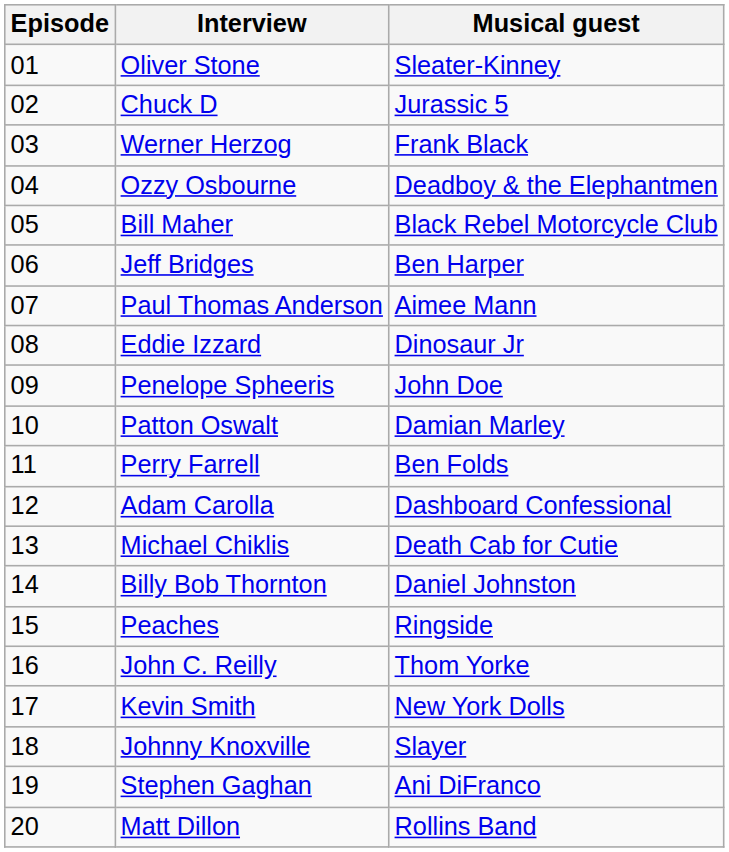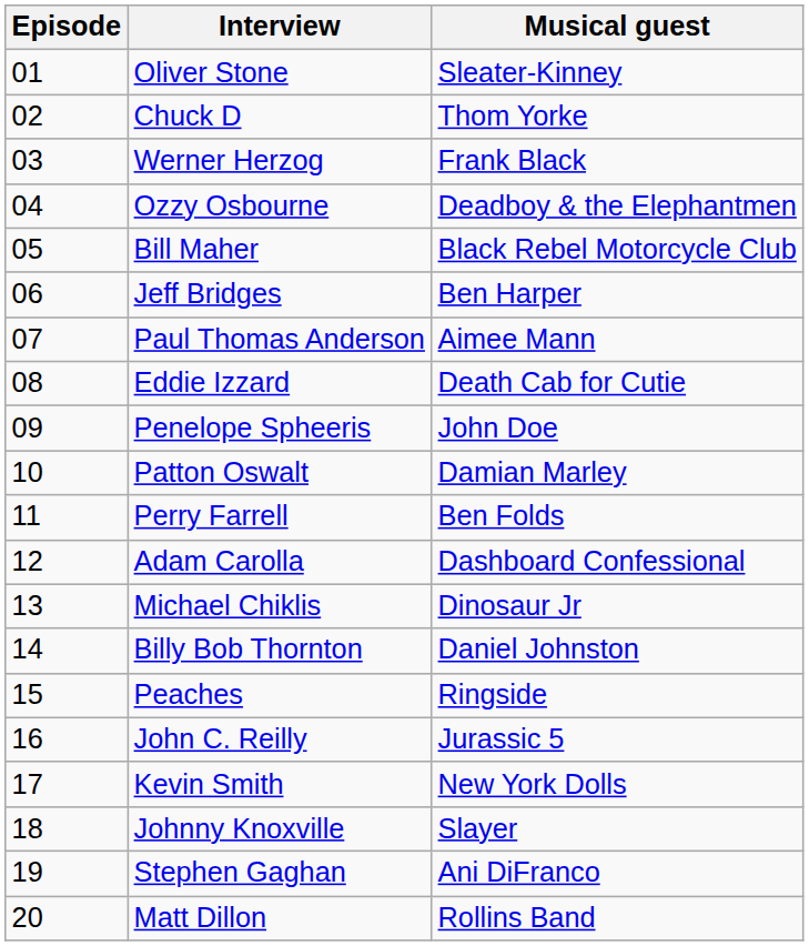 <table class="wikitable">
 <tr>
 <th>Episode</th>
 <th>Interview</th>
 <th>Musical guest</th>
 </tr>
 <tr>
 <td>01</td>
 <td><a href='#'>Oliver Stone</a></td>
 <td><a href='#'>Sleater-Kinney</a></td>
 </tr>
 <tr>
 <td>02</td>
 <td><a href='#'>Chuck D</a></td>
-<td><a href='#'>Jurassic 5</a></td>
+<td><a href='#'>Thom Yorke</a></td>
 </tr>
 <tr>
 <td>03</td>
 <td><a href='#'>Werner Herzog</a></td>
 <td><a href='#'>Frank Black</a></td>
 </tr>
 <tr>
 <td>04</td>
 <td><a href='#'>Ozzy Osbourne</a></td>
 <td><a href='#'>Deadboy & the Elephantmen</a></td>
 </tr>
 <tr>
 <td>05</td>
 <td><a href='#'>Bill Maher</a></td>
 <td><a href='#'>Black Rebel Motorcycle Club</a></td>
 </tr>
 <tr>
 <td>06</td>
 <td><a href='#'>Jeff Bridges</a></td>
 <td><a href='#'>Ben Harper</a></td>
 </tr>
 <tr>
 <td>07</td>
 <td><a href='#'>Paul Thomas Anderson</a></td>
 <td><a href='#'>Aimee Mann</a></td>
 </tr>
 <tr>
 <td>08</td>
 <td><a href='#'>Eddie Izzard</a></td>
-<td><a href='#'>Dinosaur Jr</a></td>
+<td><a href='#'>Death Cab for Cutie</a></td>
 </tr>
 <tr>
 <td>09</td>
 <td><a href='#'>Penelope Spheeris</a></td>
 <td><a href='#'>John Doe</a></td>
 </tr>
 <tr>
 <td>10</td>
 <td><a href='#'>Patton Oswalt</a></td>
 <td><a href='#'>Damian Marley</a></td>
 </tr>
 <tr>
 <td>11</td>
 <td><a href='#'>Perry Farrell</a></td>
 <td><a href='#'>Ben Folds</a></td>
 </tr>
 <tr>
 <td>12</td>
 <td><a href='#'>Adam Carolla</a></td>
 <td><a href='#'>Dashboard Confessional</a></td>
 </tr>
 <tr>
 <td>13</td>
 <td><a href='#'>Michael Chiklis</a></td>
-<td><a href='#'>Death Cab for Cutie</a></td>
+<td><a href='#'>Dinosaur Jr</a></td>
 </tr>
 <tr>
 <td>14</td>
 <td><a href='#'>Billy Bob Thornton</a></td>
 <td><a href='#'>Daniel Johnston</a></td>
 </tr>
 <tr>
 <td>15</td>
 <td><a href='#'>Peaches</a></td>
 <td><a href='#'>Ringside</a></td>
 </tr>
 <tr>
 <td>16</td>
 <td><a href='#'>John C. Reilly</a></td>
-<td><a href='#'>Thom Yorke</a></td>
+<td><a href='#'>Jurassic 5</a></td>
 </tr>
 <tr>
 <td>17</td>
 <td><a href='#'>Kevin Smith</a></td>
 <td><a href='#'>New York Dolls</a></td>
 </tr>
 <tr>
 <td>18</td>
 <td><a href='#'>Johnny Knoxville</a></td>
 <td><a href='#'>Slayer</a></td>
 </tr>
 <tr>
 <td>19</td>
 <td><a href='#'>Stephen Gaghan</a></td>
 <td><a href='#'>Ani DiFranco</a></td>
 </tr>
 <tr>
 <td>20</td>
 <td><a href='#'>Matt Dillon</a></td>
 <td><a href='#'>Rollins Band</a></td>
 </tr>
 </table>
